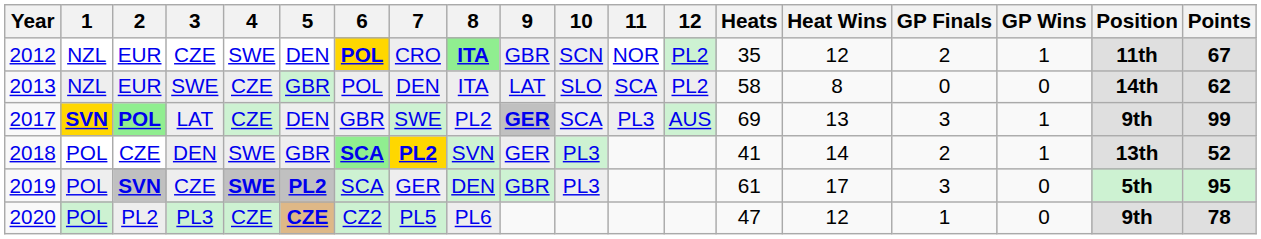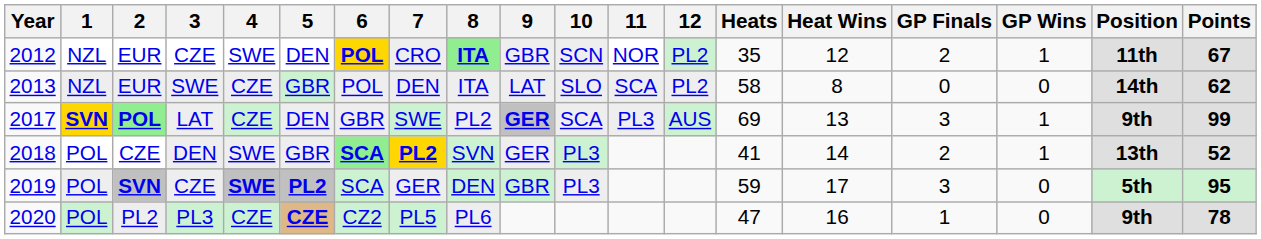 <table class="wikitable" style="text-align:center; font-size:90%;">
 <tr>
 <th>Year</th>
 <th>1</th>
 <th>2</th>
 <th>3</th>
 <th>4</th>
 <th>5</th>
 <th>6</th>
 <th>7</th>
 <th>8</th>
 <th>9</th>
 <th>10</th>
 <th>11</th>
 <th>12</th>
 <th>Heats</th>
 <th>Heat Wins</th>
 <th>GP Finals</th>
 <th>GP Wins</th>
 <th>Position</th>
 <th>Points</th>
 </tr>
 <tr>
 <td><a href='#'>2012</a></td>
 <td style="background:#ffffff;"><a href='#'>NZL</a><br></td>
 <td style="background:#ffffff;"><a href='#'>EUR</a><br></td>
 <td style="background:#ffffff;"><a href='#'>CZE</a><br></td>
 <td style="background:#ffffff;"><a href='#'>SWE</a><br></td>
 <td style="background:#ffffff;"><a href='#'>DEN</a><br></td>
 <td style="background:#ffd700;"><strong><a href='#'>POL</a></strong><br></td>
 <td style="background:#eeeeee;"><a href='#'>CRO</a><br></td>
 <td style="background:#90ee90;"><strong><a href='#'>ITA</a></strong><br></td>
 <td style="background:#eeeeee;"><a href='#'>GBR</a><br></td>
 <td style="background:#eeeeee;"><a href='#'>SCN</a><br></td>
 <td style="background:#ffffff;"><a href='#'>NOR</a><br></td>
 <td style="background:#cdf2d2;"><a href='#'>PL2</a><br></td>
 <td>35</td>
 <td>12<br></td>
 <td>2</td>
 <td>1</td>
 <th style="background:#dfdfdf;">11th</th>
 <th style="background:#dfdfdf;">67</th>
 </tr>
 <tr>
 <td><a href='#'>2013</a></td>
 <td style="background:#eeeeee;"><a href='#'>NZL</a><br></td>
 <td style="background:#eeeeee;"><a href='#'>EUR</a><br></td>
 <td style="background:#eeeeee;"><a href='#'>SWE</a><br></td>
 <td style="background:#eeeeee;"><a href='#'>CZE</a><br></td>
 <td style="background:#cdf2d2;"><a href='#'>GBR</a><br></td>
 <td style="background:#eeeeee;"><a href='#'>POL</a><br></td>
 <td style="background:#eeeeee;"><a href='#'>DEN</a><br></td>
 <td style="background:#eeeeee;"><a href='#'>ITA</a><br></td>
 <td style="background:#eeeeee;"><a href='#'>LAT</a><br></td>
 <td style="background:#eeeeee;"><a href='#'>SLO</a><br></td>
 <td style="background:#eeeeee;"><a href='#'>SCA</a><br></td>
 <td style="background:#eeeeee;"><a href='#'>PL2</a><br></td>
 <td>58</td>
 <td>8<br></td>
 <td>0</td>
 <td>0</td>
 <th style="background:#dfdfdf;">14th</th>
 <th style="background:#dfdfdf;">62</th>
 </tr>
 <tr>
 <td><a href='#'>2017</a></td>
 <td style="background:#ffd700;"><strong><a href='#'>SVN</a></strong><br></td>
 <td style="background:#90ee90;"><strong><a href='#'>POL</a></strong><br></td>
 <td style="background:#eeeeee;"><a href='#'>LAT</a><br></td>
 <td style="background:#cdf2d2;"><a href='#'>CZE</a><br></td>
 <td style="background:#eeeeee;"><a href='#'>DEN</a><br></td>
 <td style="background:#eeeeee;"><a href='#'>GBR</a><br></td>
 <td style="background:#cdf2d2;"><a href='#'>SWE</a><br></td>
 <td style="background:#eeeeee;"><a href='#'>PL2</a><br></td>
 <td style="background:#c0c0c0;"><strong><a href='#'>GER</a></strong><br></td>
 <td style="background:#eeeeee;"><a href='#'>SCA</a><br></td>
 <td style="background:#eeeeee;"><a href='#'>PL3</a><br></td>
 <td style="background:#cdf2d2;"><a href='#'>AUS</a><br></td>
 <td>69</td>
 <td>13<br></td>
 <td>3</td>
 <td>1</td>
 <th style="background:#dfdfdf;">9th</th>
 <th style="background:#dfdfdf;">99</th>
 </tr>
 <tr>
 <td><a href='#'>2018</a></td>
 <td style="background:#ffffff;"><a href='#'>POL</a><br></td>
 <td style="background:#ffffff;"><a href='#'>CZE</a><br></td>
 <td style="background:#eeeeee;"><a href='#'>DEN</a><br></td>
 <td style="background:#eeeeee;"><a href='#'>SWE</a><br></td>
 <td style="background:#eeeeee;"><a href='#'>GBR</a><br></td>
 <td style="background:#90ee90;"><strong><a href='#'>SCA</a></strong><br></td>
 <td style="background:#ffd700;"><strong><a href='#'>PL2</a></strong><br></td>
 <td style="background:#cdf2d2;"><a href='#'>SVN</a><br></td>
 <td style="background:#eeeeee;"><a href='#'>GER</a><br></td>
 <td style="background:#cdf2d2;"><a href='#'>PL3</a><br></td>
 <td></td>
 <td></td>
 <td>41</td>
 <td>14<br></td>
 <td>2</td>
 <td>1</td>
 <th style="background:#dfdfdf;">13th</th>
 <th style="background:#dfdfdf;">52</th>
 </tr>
 <tr>
 <td><a href='#'>2019</a></td>
 <td style="background:#eeeeee;"><a href='#'>POL</a><br></td>
 <td style="background:#c0c0c0;"><strong><a href='#'>SVN</a></strong><br></td>
 <td style="background:#eeeeee;"><a href='#'>CZE</a><br></td>
 <td style="background:#c0c0c0;"><strong><a href='#'>SWE</a></strong><br></td>
 <td style="background:#c0c0c0;"><strong><a href='#'>PL2</a></strong><br></td>
 <td style="background:#cdf2d2;"><a href='#'>SCA</a><br></td>
 <td style="background:#eeeeee;"><a href='#'>GER</a><br></td>
 <td style="background:#cdf2d2;"><a href='#'>DEN</a><br></td>
 <td style="background:#cdf2d2;"><a href='#'>GBR</a><br></td>
 <td style="background:#eeeeee;"><a href='#'>PL3</a><br></td>
 <td></td>
 <td></td>
-<td>61</td>
+<td>59</td>
 <td>17<br></td>
 <td>3</td>
 <td>0</td>
 <th style="background:#cdf2d2;">5th</th>
 <th style="background:#cdf2d2;">95</th>
 </tr>
 <tr>
 <td><a href='#'>2020</a></td>
 <td style="background:#cdf2d2;"><a href='#'>POL</a><br></td>
 <td style="background:#eeeeee;"><a href='#'>PL2</a><br></td>
 <td style="background:#cdf2d2;"><a href='#'>PL3</a><br></td>
 <td style="background:#cdf2d2;"><a href='#'>CZE</a><br></td>
 <td style="background:#deb887;"><strong><a href='#'>CZE</a></strong><br></td>
 <td style="background:#cdf2d2;"><a href='#'>CZ2</a><br></td>
 <td style="background:#cdf2d2;"><a href='#'>PL5</a><br></td>
 <td style="background:#eeeeee;"><a href='#'>PL6</a><br></td>
 <td></td>
 <td></td>
 <td></td>
 <td></td>
 <td>47</td>
-<td>12<br></td>
+<td>16<br></td>
 <td>1</td>
 <td>0</td>
 <th style="background:#dfdfdf;">9th</th>
 <th style="background:#dfdfdf;">78</th>
 </tr>
 </table>
